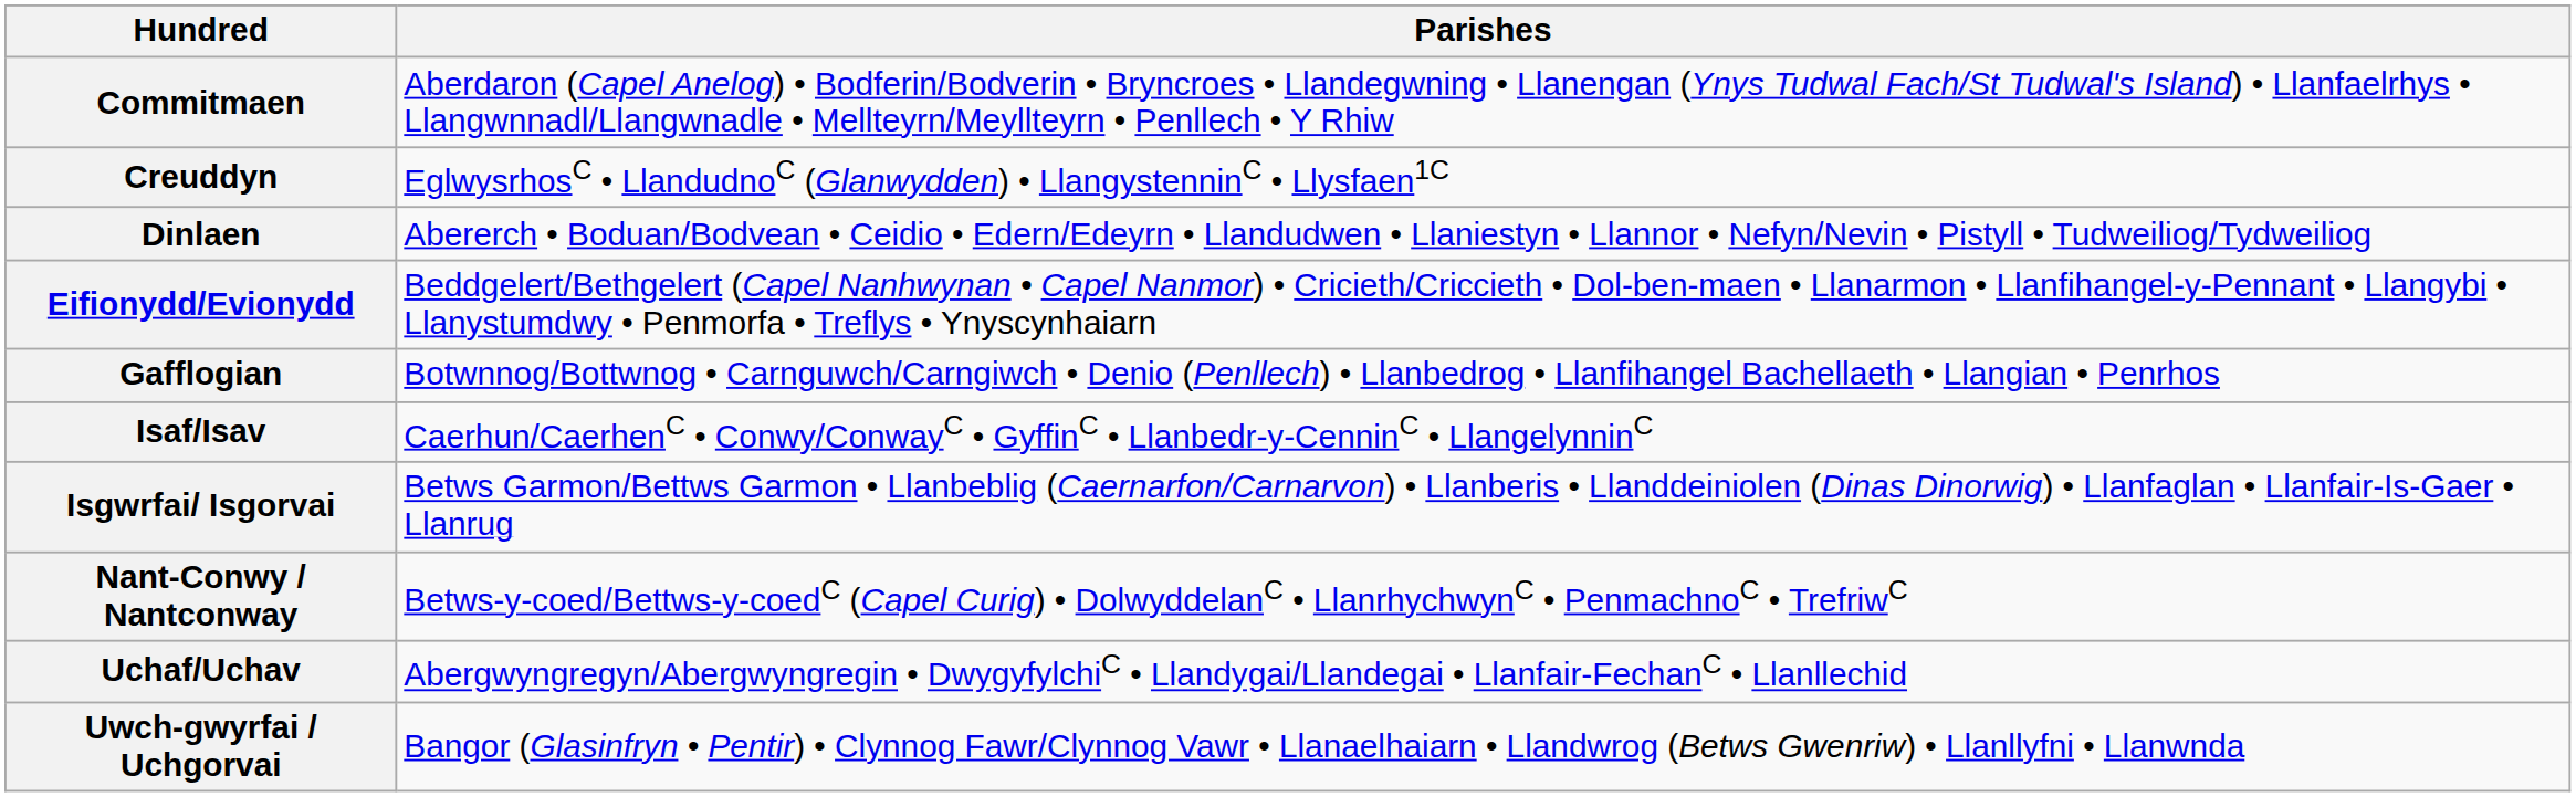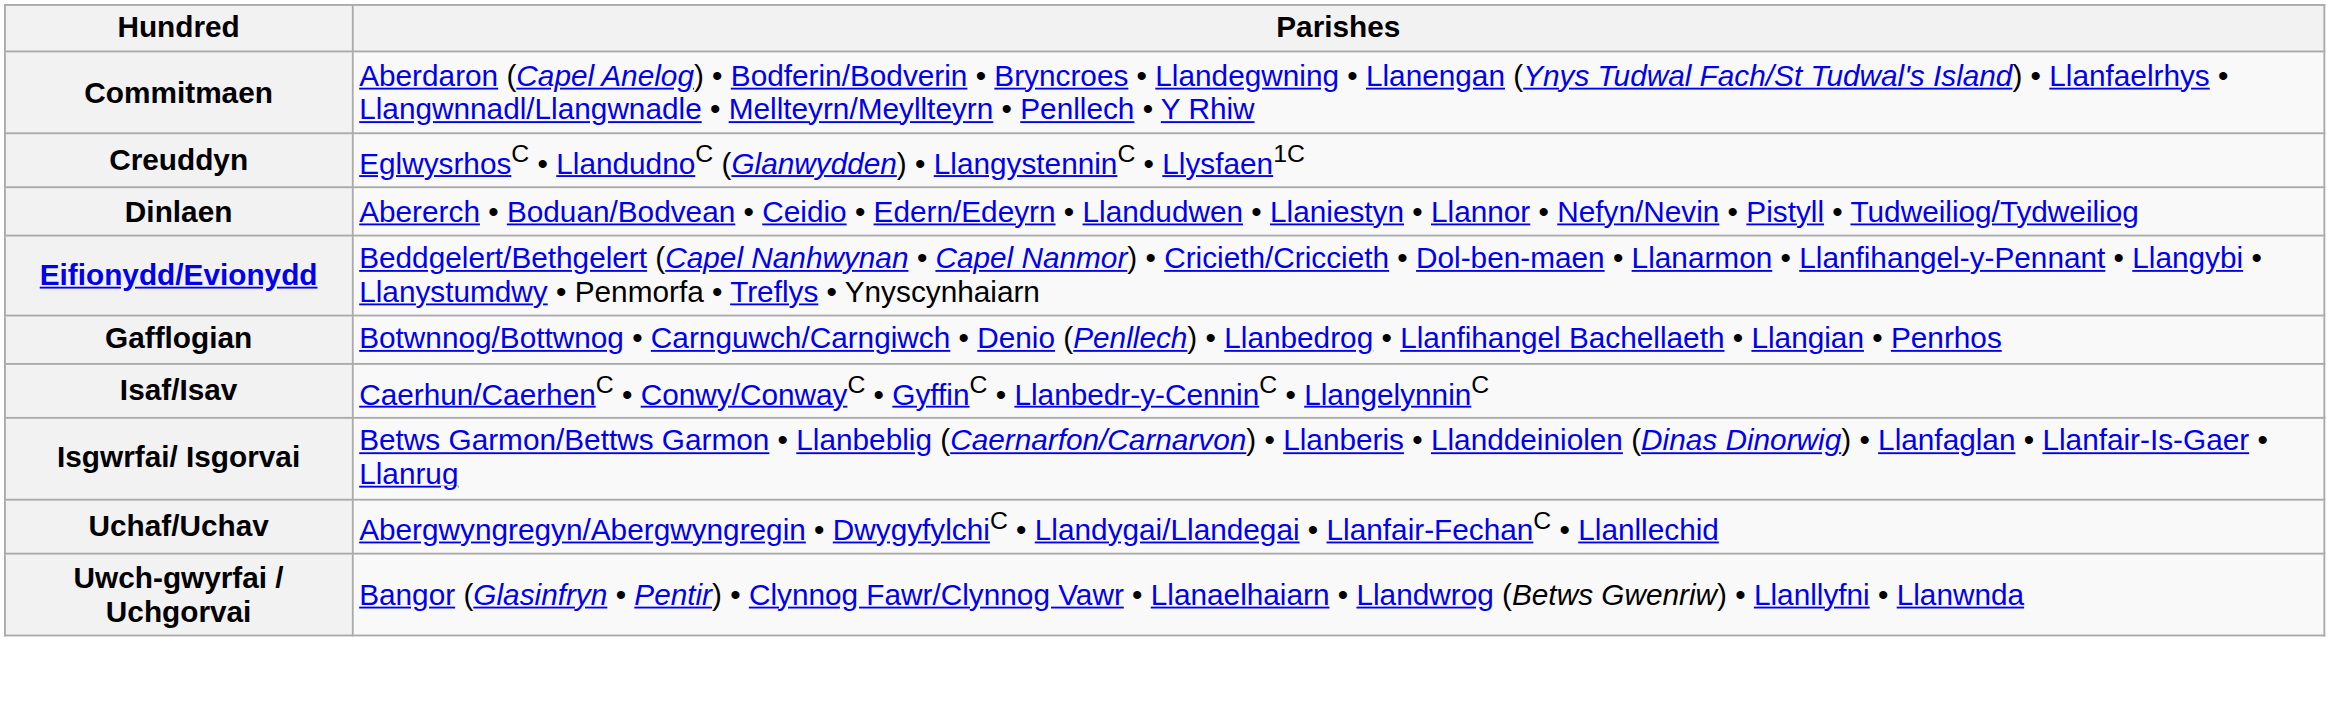 <table class="wikitable">
 <tr>
 <th>Hundred</th>
 <th>Parishes</th>
 </tr>
 <tr>
 <th>Commitmaen</th>
 <td><a href='#'>Aberdaron</a> (<em><a href='#'>Capel Anelog</a></em>) • <a href='#'>Bodferin/Bodverin</a> • <a href='#'>Bryncroes</a> • <a href='#'>Llandegwning</a> • <a href='#'>Llanengan</a> (<em><a href='#'>Ynys Tudwal Fach/St Tudwal's Island</a></em>) • <a href='#'>Llanfaelrhys</a> • <a href='#'>Llangwnnadl/Llangwnadle</a> • <a href='#'>Mellteyrn/Meyllteyrn</a> • <a href='#'>Penllech</a> • <a href='#'>Y Rhiw</a></td>
 </tr>
 <tr>
 <th>Creuddyn</th>
 <td><a href='#'>Eglwysrhos</a><sup>C</sup> • <a href='#'>Llandudno</a><sup>C</sup> (<em><a href='#'>Glanwydden</a></em>) • <a href='#'>Llangystennin</a><sup>C</sup> • <a href='#'>Llysfaen</a><sup>1C</sup></td>
 </tr>
 <tr>
 <th>Dinlaen</th>
 <td><a href='#'>Abererch</a> • <a href='#'>Boduan/Bodvean</a> • <a href='#'>Ceidio</a> • <a href='#'>Edern/Edeyrn</a> • <a href='#'>Llandudwen</a> • <a href='#'>Llaniestyn</a> • <a href='#'>Llannor</a> • <a href='#'>Nefyn/Nevin</a> • <a href='#'>Pistyll</a> • <a href='#'>Tudweiliog/Tydweiliog</a></td>
 </tr>
 <tr>
 <th><a href='#'>Eifionydd/Evionydd</a></th>
 <td><a href='#'>Beddgelert/Bethgelert</a> (<em><a href='#'>Capel Nanhwynan</a> • <a href='#'>Capel Nanmor</a></em>) • <a href='#'>Cricieth/Criccieth</a> • <a href='#'>Dol-ben-maen</a> • <a href='#'>Llanarmon</a> • <a href='#'>Llanfihangel-y-Pennant</a> • <a href='#'>Llangybi</a> • <a href='#'>Llanystumdwy</a> • Penmorfa • <a href='#'>Treflys</a> • Ynyscynhaiarn</td>
 </tr>
 <tr>
 <th>Gafflogian</th>
 <td><a href='#'>Botwnnog/Bottwnog</a> • <a href='#'>Carnguwch/Carngiwch</a> • <a href='#'>Denio</a> (<em><a href='#'>Penllech</a></em>) • <a href='#'>Llanbedrog</a> • <a href='#'>Llanfihangel Bachellaeth</a> • <a href='#'>Llangian</a> • <a href='#'>Penrhos</a></td>
 </tr>
 <tr>
 <th>Isaf/Isav</th>
 <td><a href='#'>Caerhun/Caerhen</a><sup>C</sup> • <a href='#'>Conwy/Conway</a><sup>C</sup> • <a href='#'>Gyffin</a><sup>C</sup> • <a href='#'>Llanbedr-y-Cennin</a><sup>C</sup> • <a href='#'>Llangelynnin</a><sup>C</sup></td>
 </tr>
 <tr>
 <th>Isgwrfai/ Isgorvai</th>
 <td><a href='#'>Betws Garmon/Bettws Garmon</a> • <a href='#'>Llanbeblig</a> (<em><a href='#'>Caernarfon/Carnarvon</a></em>) • <a href='#'>Llanberis</a> • <a href='#'>Llanddeiniolen</a> (<em><a href='#'>Dinas Dinorwig</a></em>) • <a href='#'>Llanfaglan</a> • <a href='#'>Llanfair-Is-Gaer</a> • <a href='#'>Llanrug</a></td>
 </tr>
 <tr>
-<th>Nant-Conwy / Nantconway</th>
-<td><a href='#'>Betws-y-coed/Bettws-y-coed</a><sup>C</sup> (<em><a href='#'>Capel Curig</a></em>) • <a href='#'>Dolwyddelan</a><sup>C</sup> • <a href='#'>Llanrhychwyn</a><sup>C</sup> • <a href='#'>Penmachno</a><sup>C</sup> • <a href='#'>Trefriw</a><sup>C</sup></td>
-</tr>
-<tr>
 <th>Uchaf/Uchav</th>
 <td><a href='#'>Abergwyngregyn/Abergwyngregin</a> • <a href='#'>Dwygyfylchi</a><sup>C</sup> • <a href='#'>Llandygai/Llandegai</a> • <a href='#'>Llanfair-Fechan</a><sup>C</sup> • <a href='#'>Llanllechid</a></td>
 </tr>
 <tr>
 <th>Uwch-gwyrfai / Uchgorvai</th>
 <td><a href='#'>Bangor</a> (<em><a href='#'>Glasinfryn</a> • <a href='#'>Pentir</a></em>) • <a href='#'>Clynnog Fawr/Clynnog Vawr</a> • <a href='#'>Llanaelhaiarn</a> • <a href='#'>Llandwrog</a> (<em>Betws Gwenriw</em>) • <a href='#'>Llanllyfni</a> • <a href='#'>Llanwnda</a></td>
 </tr>
 </table>
